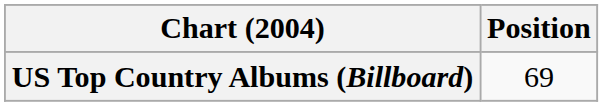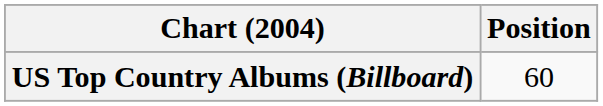 <table class="wikitable plainrowheaders" style="text-align:center">
 <tr>
 <th scope="col">Chart (2004)</th>
 <th scope="col">Position</th>
 </tr>
 <tr>
 <th scope="row">US Top Country Albums (<em>Billboard</em>)</th>
-<td>69</td>
+<td>60</td>
 </tr>
 </table>
